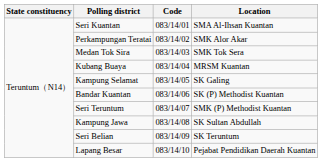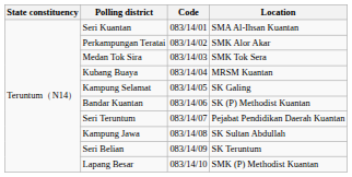 <table class="wikitable sortable mw-collapsible" style="white-space:nowrap;font-size:85%">
 <tr>
 <th>State constituency</th>
 <th>Polling district</th>
 <th>Code</th>
 <th>Location</th>
 </tr>
 <tr>
 <td rowspan="10">Teruntum（N14）</td>
 <td>Seri Kuantan</td>
 <td>083/14/01</td>
 <td>SMA Al-Ihsan Kuantan</td>
 </tr>
 <tr>
 <td>Perkampungan Teratai</td>
 <td>083/14/02</td>
 <td>SMK Alor Akar</td>
 </tr>
 <tr>
 <td>Medan Tok Sira</td>
 <td>083/14/03</td>
 <td>SMK Tok Sera</td>
 </tr>
 <tr>
 <td>Kubang Buaya</td>
 <td>083/14/04</td>
 <td>MRSM Kuantan</td>
 </tr>
 <tr>
 <td>Kampung Selamat</td>
 <td>083/14/05</td>
 <td>SK Galing</td>
 </tr>
 <tr>
 <td>Bandar Kuantan</td>
 <td>083/14/06</td>
 <td>SK (P) Methodist Kuantan</td>
 </tr>
 <tr>
 <td>Seri Teruntum</td>
 <td>083/14/07</td>
-<td>SMK (P) Methodist Kuantan</td>
+<td>Pejabat Pendidikan Daerah Kuantan</td>
 </tr>
 <tr>
 <td>Kampung Jawa</td>
 <td>083/14/08</td>
 <td>SK Sultan Abdullah</td>
 </tr>
 <tr>
 <td>Seri Belian</td>
 <td>083/14/09</td>
 <td>SK Teruntum</td>
 </tr>
 <tr>
 <td>Lapang Besar</td>
 <td>083/14/10</td>
-<td>Pejabat Pendidikan Daerah Kuantan</td>
+<td>SMK (P) Methodist Kuantan</td>
 </tr>
 </table>
